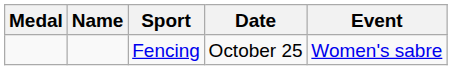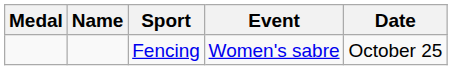 <table class="wikitable sortable" border="1" style="font-size:95%">
 <tr>
 <th>Medal</th>
 <th>Name</th>
 <th>Sport</th>
+<th>Event</th>
 <th>Date</th>
-<th>Event</th>
 </tr>
 <tr>
 <td></td>
 <td></td>
 <td><a href='#'>Fencing</a></td>
+<td><a href='#'>Women's sabre</a></td>
 <td>October 25</td>
-<td><a href='#'>Women's sabre</a></td>
 </tr>
 </table>
